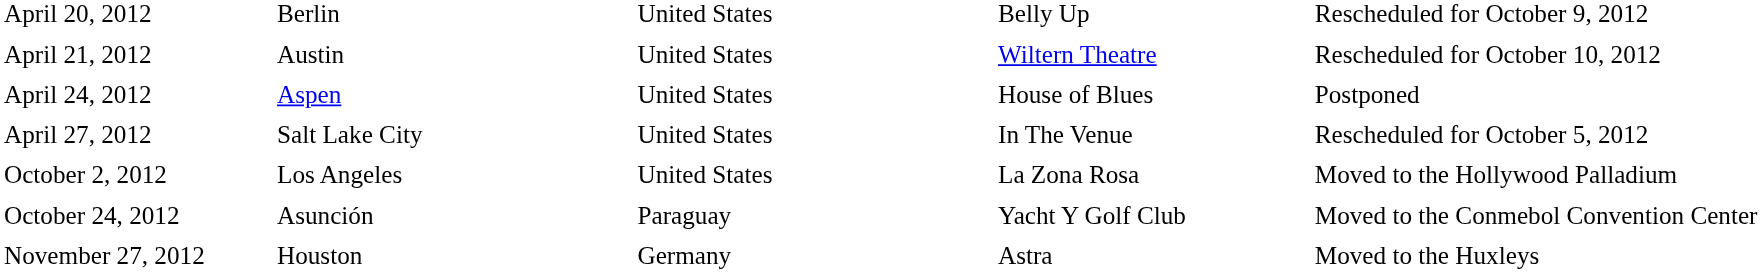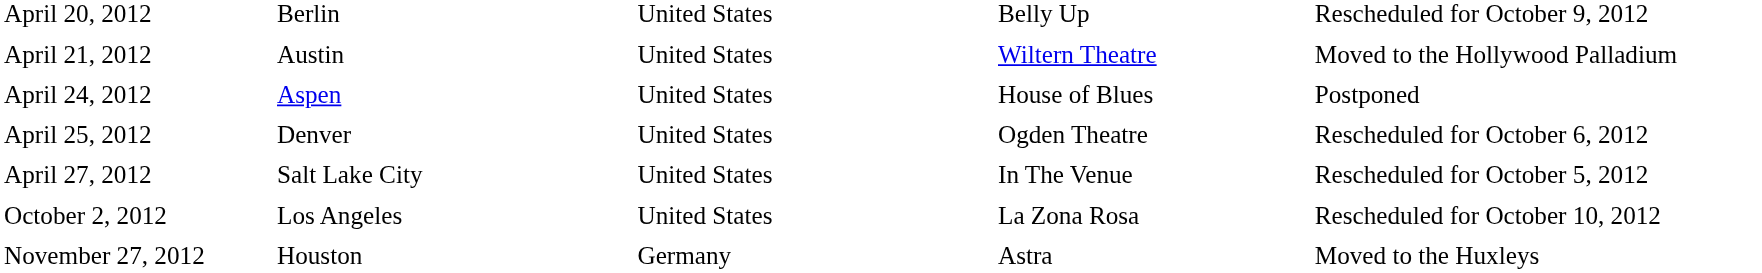 <table cellpadding="2" style="border:0 solid darkgrey; font-size:90%;">
 <tr>
 <th style="width:150px;"></th>
 <th style="width:200px;"></th>
 <th style="width:200px;"></th>
 <th style="width:175px;"></th>
 <th style="width:600px;"></th>
 </tr>
 <tr border="0">
 <td>April 20, 2012</td>
 <td>Berlin</td>
 <td>United States</td>
 <td>Belly Up</td>
 <td>Rescheduled for October 9, 2012</td>
 </tr>
 <tr>
 <td>April 21, 2012</td>
 <td>Austin</td>
 <td>United States</td>
 <td><a href='#'>Wiltern Theatre</a></td>
-<td>Rescheduled for October 10, 2012</td>
+<td>Moved to the Hollywood Palladium</td>
 </tr>
 <tr>
 <td>April 24, 2012</td>
 <td><a href='#'>Aspen</a></td>
 <td>United States</td>
 <td>House of Blues</td>
 <td>Postponed</td>
+</tr>
+<tr>
+<td>April 25, 2012</td>
+<td>Denver</td>
+<td>United States</td>
+<td>Ogden Theatre</td>
+<td>Rescheduled for October 6, 2012</td>
 </tr>
 <tr>
 <td>April 27, 2012</td>
 <td>Salt Lake City</td>
 <td>United States</td>
 <td>In The Venue</td>
 <td>Rescheduled for October 5, 2012</td>
 </tr>
 <tr>
 <td>October 2, 2012</td>
 <td>Los Angeles</td>
 <td>United States</td>
 <td>La Zona Rosa</td>
-<td>Moved to the Hollywood Palladium</td>
-</tr>
-<tr>
-<td>October 24, 2012</td>
-<td>Asunción</td>
-<td>Paraguay</td>
-<td>Yacht Y Golf Club</td>
-<td>Moved to the Conmebol Convention Center</td>
+<td>Rescheduled for October 10, 2012</td>
 </tr>
 <tr>
 <td>November 27, 2012</td>
 <td>Houston</td>
 <td>Germany</td>
 <td>Astra</td>
 <td>Moved to the Huxleys</td>
 </tr>
 <tr>
 </tr>
 </table>
